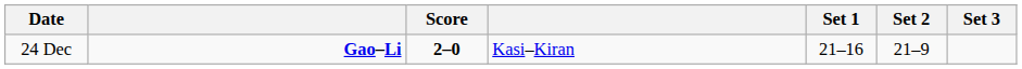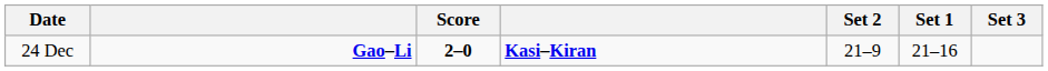 <table class="wikitable" style="text-align: center; font-size:90% ">
 <tr>
 <th width="60">Date</th>
 <th align="right" width="250"></th>
 <th width="60">Score</th>
 <th align="left" width="250"></th>
+<th width="50">Set 2</th>
 <th width="50">Set 1</th>
-<th width="50">Set 2</th>
 <th width="50">Set 3</th>
 </tr>
 <tr>
 <td>24 Dec</td>
 <td align=right><strong><a href='#'>Gao</a>–<a href='#'>Li</a> </strong></td>
 <td align=center><strong>2–0</strong></td>
-<td align=left> <a href='#'>Kasi</a>–<a href='#'>Kiran</a></td>
+<td align=left><strong> <a href='#'>Kasi</a>–<a href='#'>Kiran</a></strong></td>
+<td>21–9</td>
 <td>21–16</td>
-<td>21–9</td>
 <td></td>
 </tr>
 </table>
